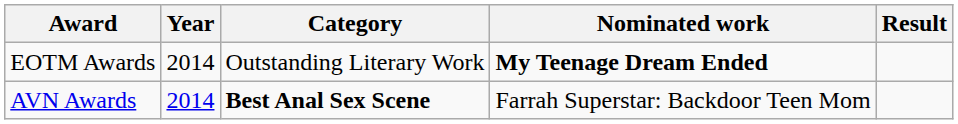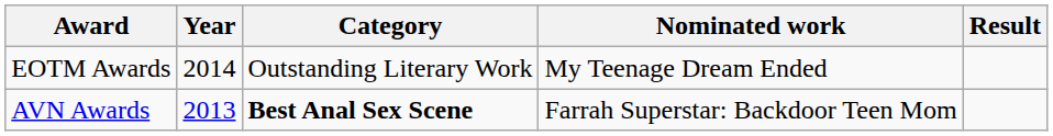 <table class="wikitable sortable plainrowheaders">
 <tr>
 <th scope="col">Award</th>
 <th scope="col">Year</th>
 <th scope="col">Category</th>
 <th scope="col">Nominated work</th>
 <th>Result</th>
 </tr>
 <tr>
 <td>EOTM Awards</td>
 <td>2014</td>
 <td>Outstanding Literary Work</td>
-<td><strong>My Teenage Dream Ended</strong></td>
+<td>My Teenage Dream Ended</td>
 <td></td>
 </tr>
 <tr>
 <td><a href='#'>AVN Awards</a></td>
-<td><a href='#'>2014</a></td>
+<td><a href='#'>2013</a></td>
 <td><strong>Best Anal Sex Scene</strong></td>
 <td>Farrah Superstar: Backdoor Teen Mom</td>
 <td></td>
 </tr>
 </table>
